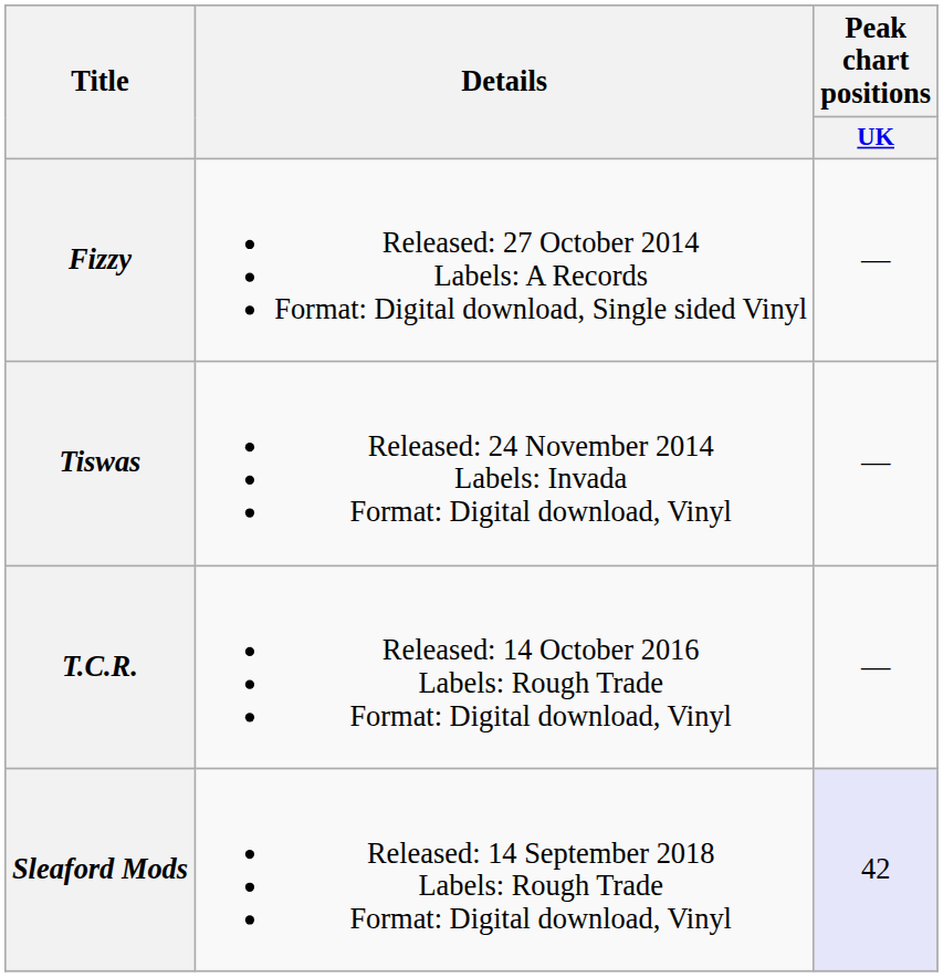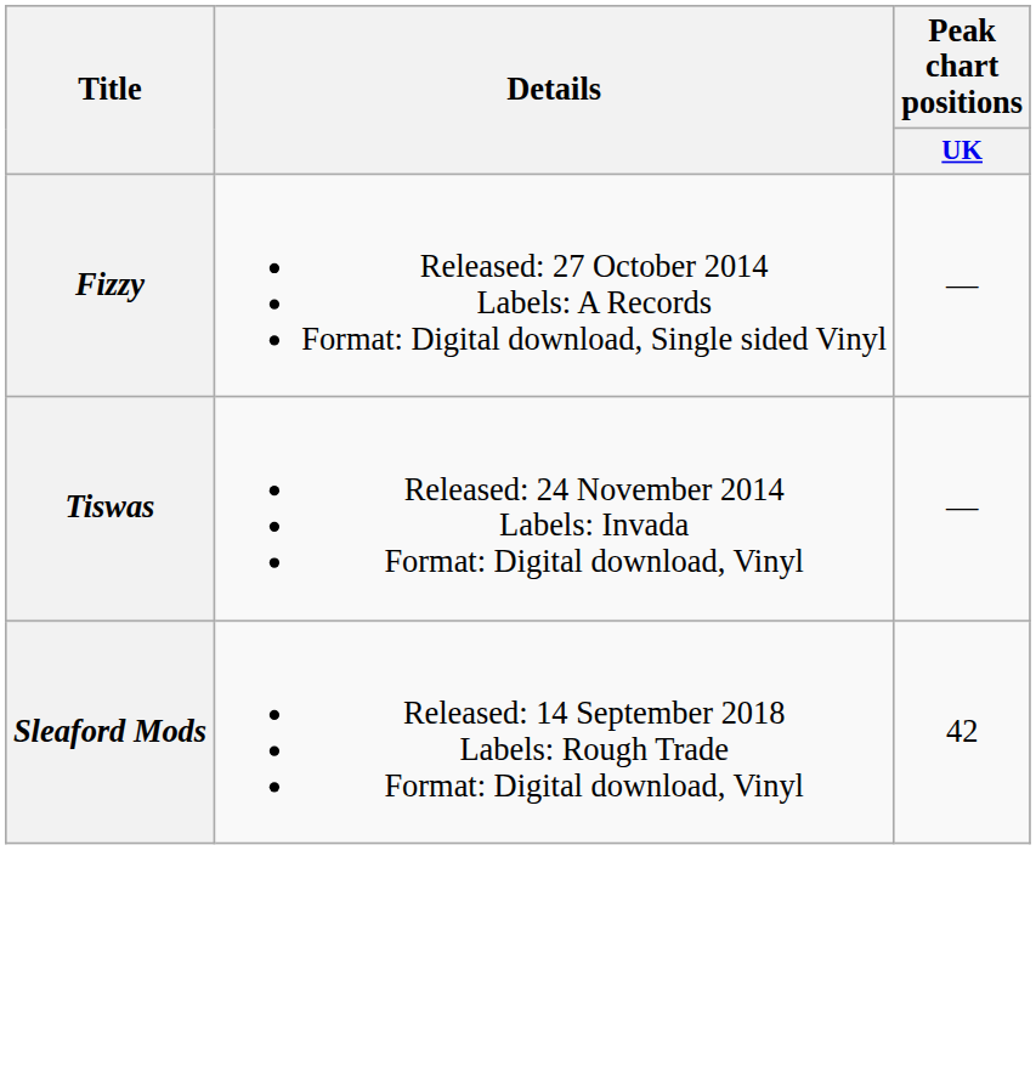 <table class="wikitable plainrowheaders" style="text-align:center;">
 <tr>
 <th scope="col" rowspan="2">Title</th>
 <th scope="col" rowspan="2">Details</th>
 <th scope="col" colspan="1">Peak chart positions</th>
 </tr>
 <tr>
 <th scope="col" style="width:3em;font-size:85%;"><a href='#'>UK</a><br></th>
 </tr>
 <tr>
 <th scope="row"><em>Fizzy</em></th>
 <td><br><ul><li>Released: 27 October 2014</li><li>Labels: A Records</li><li>Format: Digital download, Single sided Vinyl</li></ul></td>
 <td>—</td>
 </tr>
 <tr>
 <th scope="row"><em>Tiswas</em></th>
 <td><br><ul><li>Released: 24 November 2014</li><li>Labels: Invada</li><li>Format: Digital download, Vinyl</li></ul></td>
 <td>—</td>
 </tr>
 <tr>
-<th scope="row"><em>T.C.R.</em></th>
-<td><br><ul><li>Released: 14 October 2016</li><li>Labels: Rough Trade</li><li>Format: Digital download, Vinyl</li></ul></td>
-<td>—</td>
-</tr>
-<tr>
 <th scope="row"><em>Sleaford Mods</em></th>
 <td><br><ul><li>Released: 14 September 2018</li><li>Labels: Rough Trade</li><li>Format: Digital download, Vinyl</li></ul></td>
-<td style="background: lavender;">42</td>
+<td>42</td>
 </tr>
 </table>
